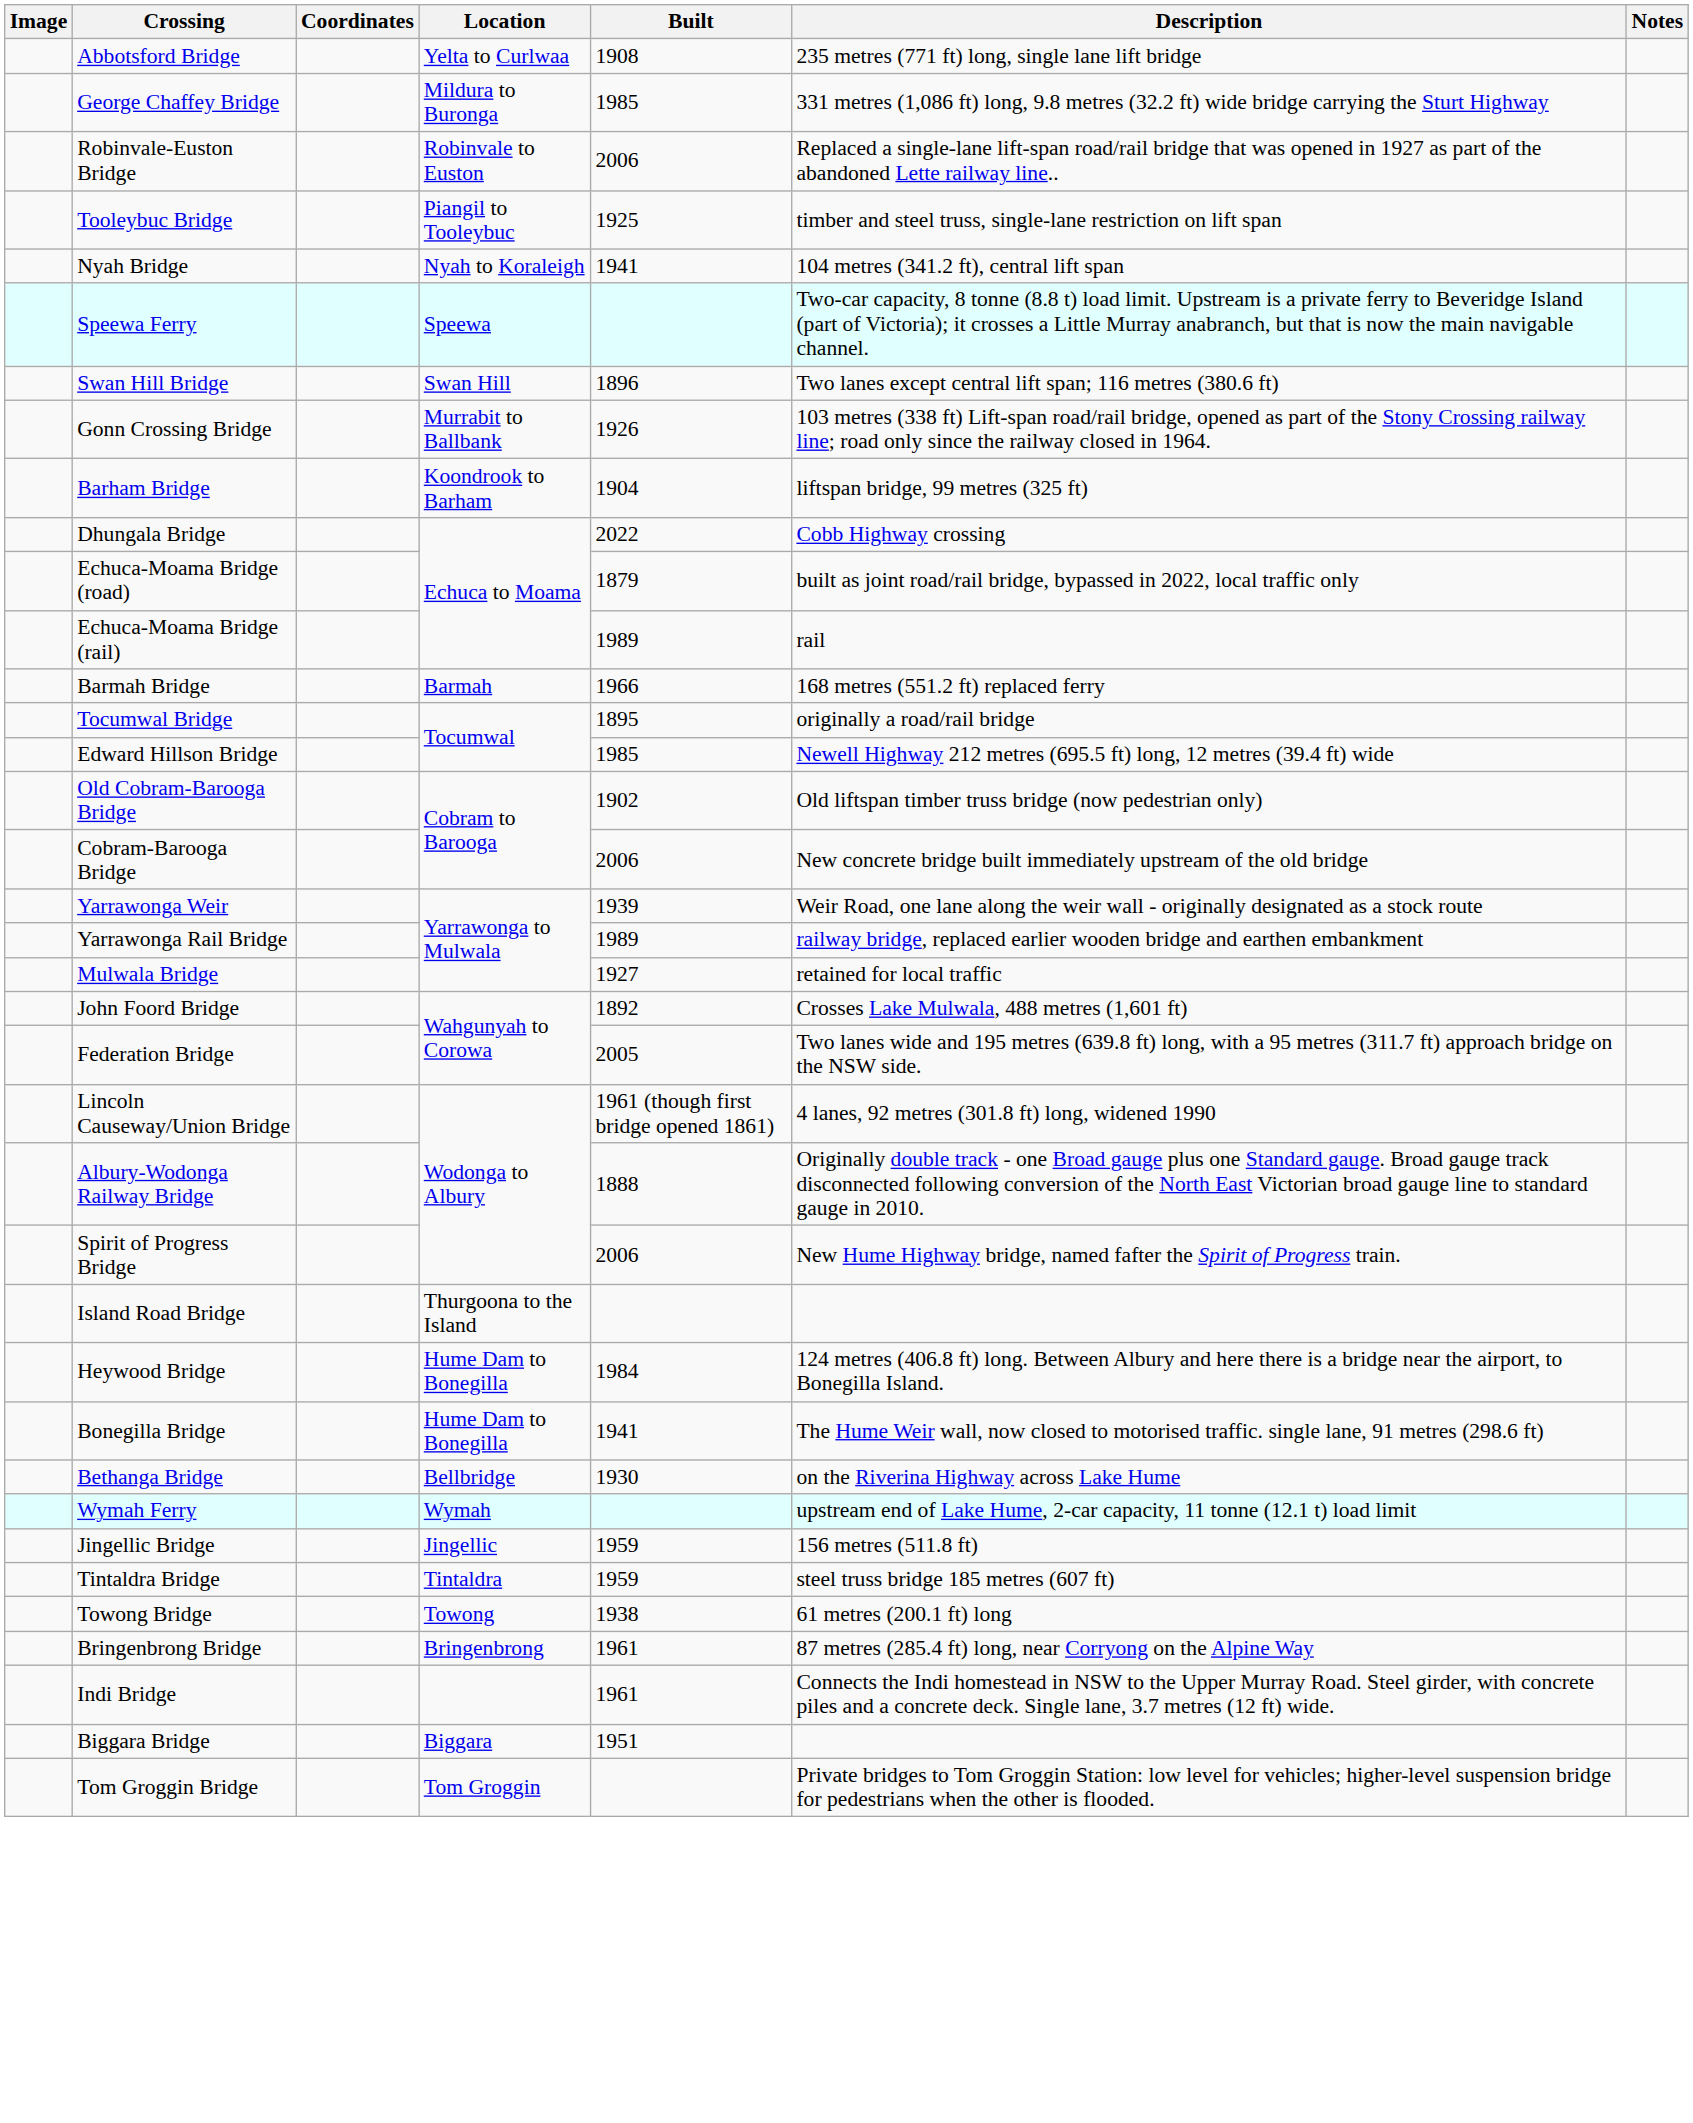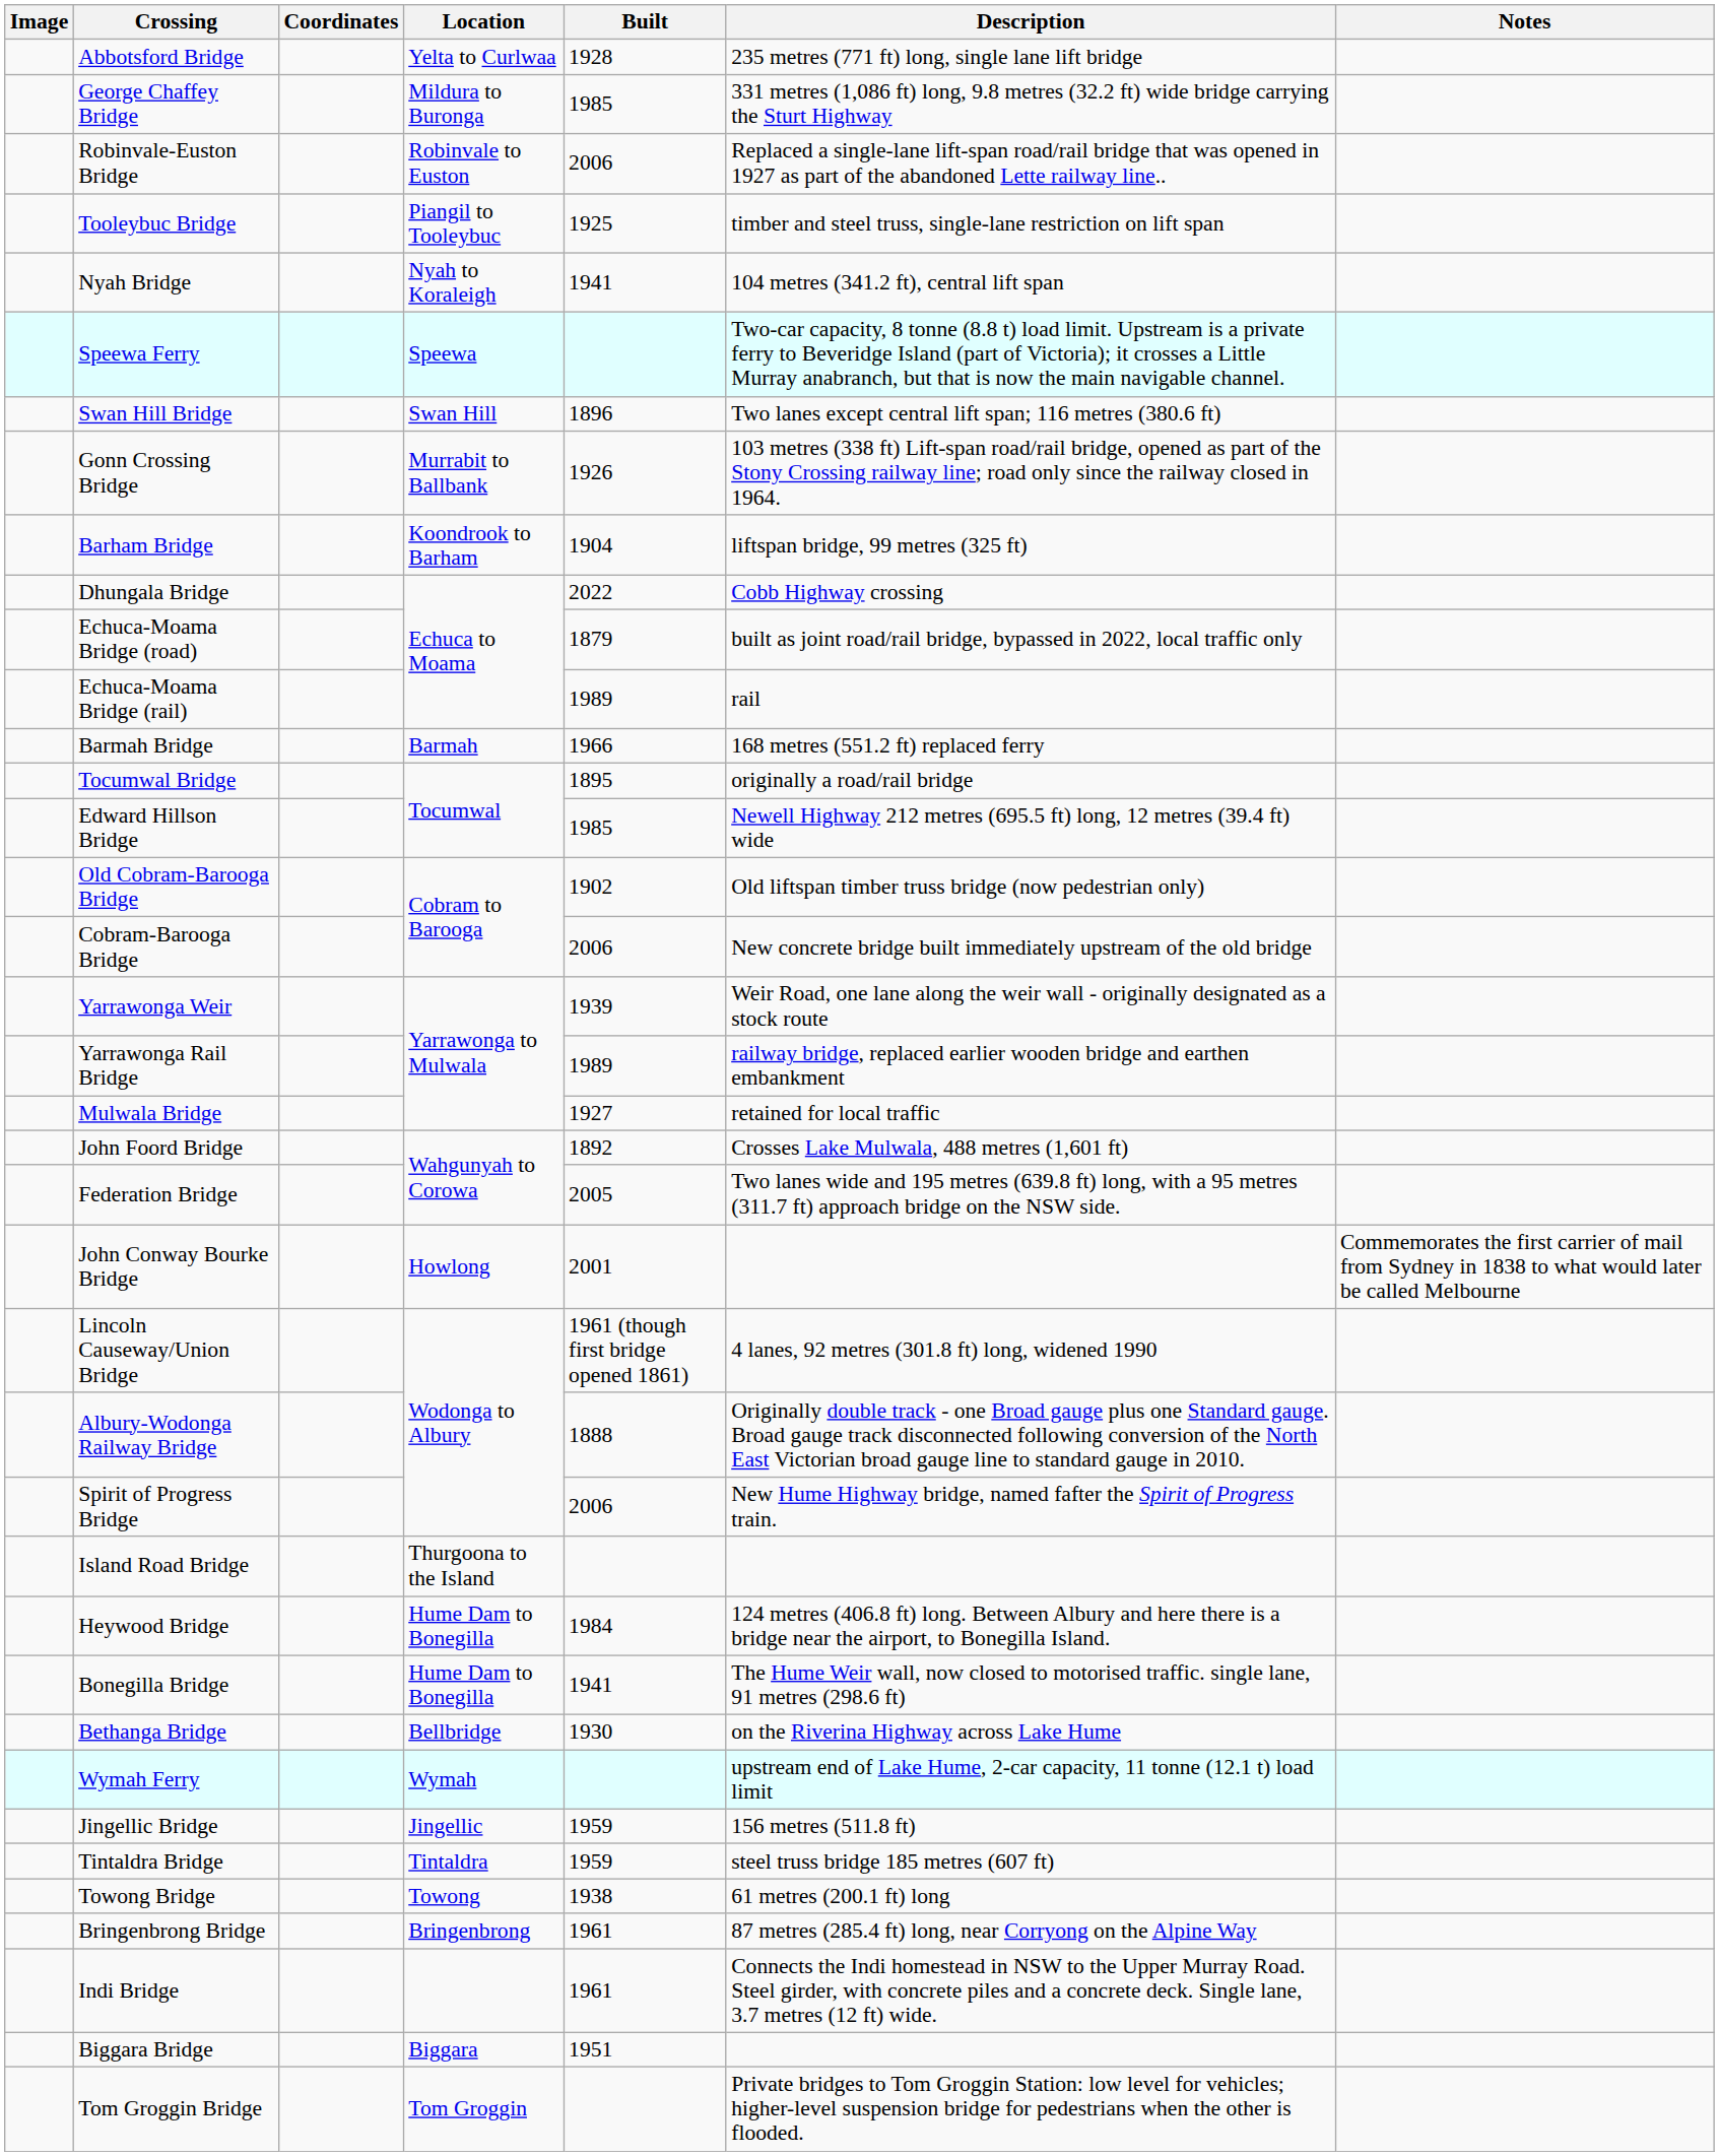 <table class="wikitable">
 <tr>
 <th>Image</th>
 <th>Crossing</th>
 <th>Coordinates</th>
 <th>Location</th>
 <th>Built</th>
 <th>Description</th>
 <th>Notes</th>
 </tr>
 <tr>
 <td></td>
 <td><a href='#'>Abbotsford Bridge</a></td>
 <td></td>
 <td><a href='#'>Yelta</a> to <a href='#'>Curlwaa</a></td>
-<td>1908</td>
+<td>1928</td>
 <td>235 metres (771 ft) long, single lane lift bridge</td>
 <td></td>
 </tr>
 <tr>
 <td></td>
 <td><a href='#'>George Chaffey Bridge</a></td>
 <td></td>
 <td><a href='#'>Mildura</a> to <a href='#'>Buronga</a></td>
 <td>1985</td>
 <td>331 metres (1,086 ft) long, 9.8 metres (32.2 ft) wide bridge carrying the <a href='#'>Sturt Highway</a></td>
 <td></td>
 </tr>
 <tr>
 <td></td>
 <td>Robinvale-Euston Bridge</td>
 <td></td>
 <td><a href='#'>Robinvale</a> to <a href='#'>Euston</a></td>
 <td>2006</td>
 <td>Replaced a single-lane lift-span road/rail bridge that was opened in 1927 as part of the abandoned <a href='#'>Lette railway line</a>..</td>
 <td></td>
 </tr>
 <tr>
 <td></td>
 <td><a href='#'>Tooleybuc Bridge</a></td>
 <td></td>
 <td><a href='#'>Piangil</a> to <a href='#'>Tooleybuc</a></td>
 <td>1925</td>
 <td>timber and steel truss, single-lane restriction on lift span</td>
 <td></td>
 </tr>
 <tr>
 <td></td>
 <td>Nyah Bridge</td>
 <td></td>
 <td><a href='#'>Nyah</a> to <a href='#'>Koraleigh</a></td>
 <td>1941</td>
 <td>104 metres (341.2 ft), central lift span</td>
 <td></td>
 </tr>
 <tr bgcolor=#E0FFFF>
 <td></td>
 <td><a href='#'>Speewa Ferry</a></td>
 <td></td>
 <td><a href='#'>Speewa</a></td>
 <td></td>
 <td>Two-car capacity, 8 tonne (8.8 t) load limit. Upstream is a private ferry to Beveridge Island (part of Victoria); it crosses a Little Murray anabranch, but that is now the main navigable channel.</td>
 <td></td>
 </tr>
 <tr>
 <td></td>
 <td><a href='#'>Swan Hill Bridge</a></td>
 <td></td>
 <td><a href='#'>Swan Hill</a></td>
 <td>1896</td>
 <td>Two lanes except central lift span; 116 metres (380.6 ft)</td>
 <td></td>
 </tr>
 <tr>
 <td></td>
 <td>Gonn Crossing Bridge</td>
 <td></td>
 <td><a href='#'>Murrabit</a> to <a href='#'>Ballbank</a></td>
 <td>1926</td>
 <td>103 metres (338 ft) Lift-span road/rail bridge, opened as part of the <a href='#'>Stony Crossing railway line</a>; road only since the railway closed in 1964.</td>
 <td></td>
 </tr>
 <tr>
 <td></td>
 <td><a href='#'>Barham Bridge</a></td>
 <td></td>
 <td><a href='#'>Koondrook</a> to <a href='#'>Barham</a></td>
 <td>1904</td>
 <td>liftspan bridge, 99 metres (325 ft)</td>
 <td></td>
 </tr>
 <tr>
 <td></td>
 <td>Dhungala Bridge</td>
 <td></td>
 <td rowspan=3><a href='#'>Echuca</a> to <a href='#'>Moama</a></td>
 <td>2022</td>
 <td> <a href='#'>Cobb Highway</a> crossing</td>
 <td></td>
 </tr>
 <tr>
 <td></td>
 <td>Echuca-Moama Bridge (road)</td>
 <td></td>
 <td>1879</td>
 <td>built as joint road/rail bridge, bypassed in 2022, local traffic only</td>
 <td></td>
 </tr>
 <tr>
 <td></td>
 <td>Echuca-Moama Bridge (rail)</td>
 <td></td>
 <td>1989</td>
 <td>rail</td>
 <td></td>
 </tr>
 <tr>
 <td></td>
 <td>Barmah Bridge</td>
 <td></td>
 <td><a href='#'>Barmah</a></td>
 <td>1966</td>
 <td>168 metres (551.2 ft) replaced ferry</td>
 <td></td>
 </tr>
 <tr>
 <td></td>
 <td><a href='#'>Tocumwal Bridge</a></td>
 <td></td>
 <td rowspan=2><a href='#'>Tocumwal</a></td>
 <td>1895</td>
 <td>originally a road/rail bridge</td>
 <td></td>
 </tr>
 <tr>
 <td></td>
 <td>Edward Hillson Bridge</td>
 <td></td>
 <td>1985</td>
 <td><a href='#'>Newell Highway</a> 212 metres (695.5 ft) long, 12 metres (39.4 ft) wide</td>
 <td></td>
 </tr>
 <tr>
 <td></td>
 <td><a href='#'>Old Cobram-Barooga Bridge</a></td>
 <td></td>
 <td rowspan=2><a href='#'>Cobram</a> to <a href='#'>Barooga</a></td>
 <td>1902</td>
 <td>Old liftspan timber truss bridge (now pedestrian only)</td>
 <td></td>
 </tr>
 <tr>
 <td></td>
 <td>Cobram-Barooga Bridge</td>
 <td></td>
 <td>2006</td>
 <td>New concrete bridge built immediately upstream of the old bridge</td>
 <td></td>
 </tr>
 <tr>
 <td></td>
 <td><a href='#'>Yarrawonga Weir</a></td>
 <td></td>
 <td rowspan=3><a href='#'>Yarrawonga</a> to <a href='#'>Mulwala</a></td>
 <td>1939</td>
 <td>Weir Road, one lane along the weir wall - originally designated as a stock route</td>
 <td></td>
 </tr>
 <tr>
 <td></td>
 <td>Yarrawonga Rail Bridge</td>
 <td></td>
 <td>1989</td>
 <td><a href='#'>railway bridge</a>, replaced earlier wooden bridge and earthen embankment</td>
 <td></td>
 </tr>
 <tr>
 <td></td>
 <td><a href='#'>Mulwala Bridge</a></td>
 <td></td>
 <td>1927</td>
 <td>retained for local traffic</td>
 <td></td>
 </tr>
 <tr>
 <td></td>
 <td>John Foord Bridge</td>
 <td></td>
 <td rowspan=2><a href='#'>Wahgunyah</a> to <a href='#'>Corowa</a></td>
 <td>1892</td>
 <td>Crosses <a href='#'>Lake Mulwala</a>, 488 metres (1,601 ft)</td>
 <td></td>
 </tr>
 <tr>
 <td></td>
 <td>Federation Bridge</td>
 <td></td>
 <td>2005</td>
 <td>Two lanes wide and 195 metres (639.8 ft) long, with a 95 metres (311.7 ft) approach bridge on the NSW side. </td>
 <td></td>
 </tr>
 <tr>
 <td></td>
+<td>John Conway Bourke Bridge</td>
+<td></td>
+<td><a href='#'>Howlong</a></td>
+<td>2001</td>
+<td></td>
+<td>Commemorates the first carrier of mail from Sydney in 1838 to what would later be called Melbourne</td>
+</tr>
+<tr>
+<td></td>
 <td>Lincoln Causeway/Union Bridge</td>
 <td></td>
 <td rowspan=3><a href='#'>Wodonga</a> to <a href='#'>Albury</a></td>
 <td>1961 (though first bridge opened 1861)</td>
 <td>4 lanes, 92 metres (301.8 ft) long, widened 1990</td>
 <td></td>
 </tr>
 <tr>
 <td></td>
 <td><a href='#'>Albury-Wodonga Railway Bridge</a></td>
 <td></td>
 <td>1888</td>
 <td>Originally <a href='#'>double track</a> - one <a href='#'>Broad gauge</a> plus one <a href='#'>Standard gauge</a>. Broad gauge track disconnected following conversion of the <a href='#'>North East</a> Victorian broad gauge line to standard gauge in 2010.</td>
 <td></td>
 </tr>
 <tr>
 <td></td>
 <td>Spirit of Progress Bridge</td>
 <td></td>
 <td>2006</td>
 <td>New <a href='#'>Hume Highway</a> bridge, named fafter the <em><a href='#'>Spirit of Progress</a></em> train.</td>
 <td></td>
 </tr>
 <tr>
 <td></td>
 <td>Island Road Bridge</td>
 <td></td>
 <td>Thurgoona to the Island</td>
 <td></td>
 <td></td>
 <td></td>
 </tr>
 <tr>
 <td></td>
 <td>Heywood Bridge</td>
 <td></td>
 <td><a href='#'>Hume Dam</a> to <a href='#'>Bonegilla</a></td>
 <td>1984</td>
 <td>124 metres (406.8 ft) long. Between Albury and here there is a bridge near the airport, to Bonegilla Island.</td>
 <td></td>
 </tr>
 <tr>
 <td></td>
 <td>Bonegilla Bridge</td>
 <td></td>
 <td><a href='#'>Hume Dam</a> to <a href='#'>Bonegilla</a></td>
 <td>1941</td>
 <td>The <a href='#'>Hume Weir</a> wall, now closed to motorised traffic. single lane,  91 metres (298.6 ft)</td>
 <td></td>
 </tr>
 <tr>
 <td></td>
 <td><a href='#'>Bethanga Bridge</a></td>
 <td></td>
 <td><a href='#'>Bellbridge</a></td>
 <td>1930</td>
 <td>on the <a href='#'>Riverina Highway</a> across <a href='#'>Lake Hume</a></td>
 <td></td>
 </tr>
 <tr bgcolor=#E0FFFF>
 <td></td>
 <td><a href='#'>Wymah Ferry</a></td>
 <td></td>
 <td><a href='#'>Wymah</a></td>
 <td></td>
 <td>upstream end of <a href='#'>Lake Hume</a>, 2-car capacity, 11 tonne (12.1 t) load limit</td>
 <td></td>
 </tr>
 <tr>
 <td></td>
 <td>Jingellic Bridge</td>
 <td></td>
 <td><a href='#'>Jingellic</a></td>
 <td>1959</td>
 <td>156 metres (511.8 ft)</td>
 <td></td>
 </tr>
 <tr>
 <td></td>
 <td>Tintaldra Bridge</td>
 <td></td>
 <td><a href='#'>Tintaldra</a></td>
 <td>1959</td>
 <td>steel truss bridge 185 metres (607 ft)</td>
 <td></td>
 </tr>
 <tr>
 <td></td>
 <td>Towong Bridge</td>
 <td></td>
 <td><a href='#'>Towong</a></td>
 <td>1938</td>
 <td>61 metres (200.1 ft) long</td>
 <td></td>
 </tr>
 <tr>
 <td></td>
 <td>Bringenbrong Bridge</td>
 <td></td>
 <td><a href='#'>Bringenbrong</a></td>
 <td>1961</td>
 <td>87 metres (285.4 ft) long, near <a href='#'>Corryong</a> on the <a href='#'>Alpine Way</a></td>
 <td></td>
 </tr>
 <tr>
 <td></td>
 <td>Indi Bridge</td>
 <td></td>
 <td></td>
 <td>1961</td>
 <td>Connects the Indi homestead in NSW to the Upper Murray Road. Steel girder, with concrete piles and a concrete deck. Single lane, 3.7 metres (12 ft) wide.</td>
 <td></td>
 </tr>
 <tr>
 <td></td>
 <td>Biggara Bridge</td>
 <td></td>
 <td><a href='#'>Biggara</a></td>
 <td>1951</td>
 <td></td>
 <td></td>
 </tr>
 <tr>
 <td></td>
 <td>Tom Groggin Bridge</td>
 <td></td>
 <td><a href='#'>Tom Groggin</a></td>
 <td></td>
 <td>Private bridges to Tom Groggin Station: low level for vehicles; higher-level suspension bridge for pedestrians when the other is flooded.</td>
 <td></td>
 </tr>
 </table>
